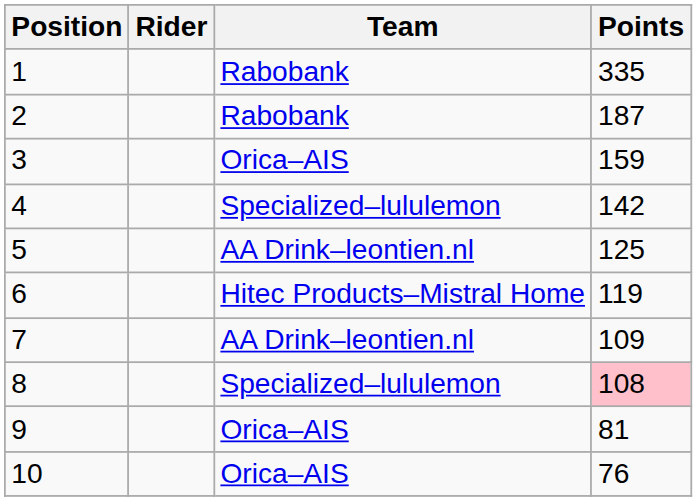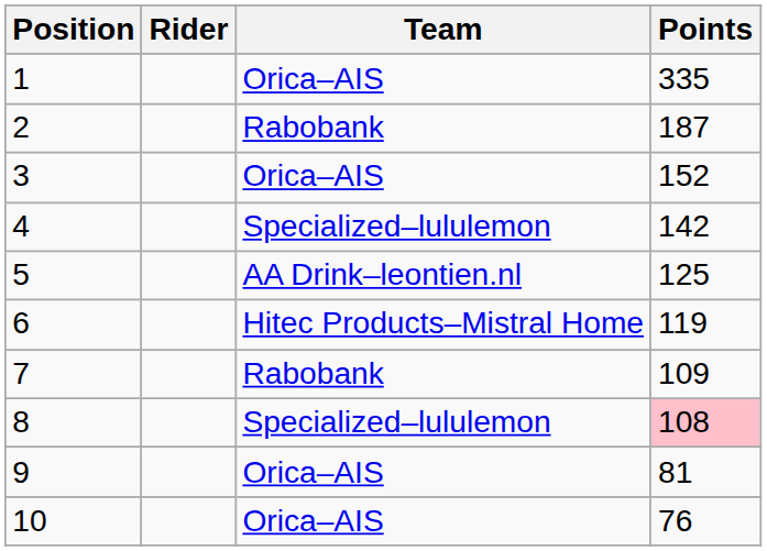 <table class="wikitable">
 <tr>
 <th align=center>Position</th>
 <th>Rider</th>
 <th>Team</th>
 <th>Points</th>
 </tr>
 <tr>
 <td>1</td>
 <td></td>
-<td><a href='#'>Rabobank</a></td>
+<td><a href='#'>Orica–AIS</a></td>
 <td>335</td>
 </tr>
 <tr>
 <td>2</td>
 <td></td>
 <td><a href='#'>Rabobank</a></td>
 <td>187</td>
 </tr>
 <tr>
 <td>3</td>
 <td></td>
 <td><a href='#'>Orica–AIS</a></td>
-<td>159</td>
+<td>152</td>
 </tr>
 <tr>
 <td>4</td>
 <td></td>
 <td><a href='#'>Specialized–lululemon</a></td>
 <td>142</td>
 </tr>
 <tr>
 <td>5</td>
 <td></td>
 <td><a href='#'>AA Drink–leontien.nl</a></td>
 <td>125</td>
 </tr>
 <tr>
 <td>6</td>
 <td></td>
 <td><a href='#'>Hitec Products–Mistral Home</a></td>
 <td>119</td>
 </tr>
 <tr>
 <td>7</td>
 <td></td>
-<td><a href='#'>AA Drink–leontien.nl</a></td>
+<td><a href='#'>Rabobank</a></td>
 <td>109</td>
 </tr>
 <tr>
 <td>8</td>
 <td></td>
 <td><a href='#'>Specialized–lululemon</a></td>
 <td style="background: pink;">108</td>
 </tr>
 <tr>
 <td>9</td>
 <td></td>
 <td><a href='#'>Orica–AIS</a></td>
 <td>81</td>
 </tr>
 <tr>
 <td>10</td>
 <td></td>
 <td><a href='#'>Orica–AIS</a></td>
 <td>76</td>
 </tr>
 </table>
